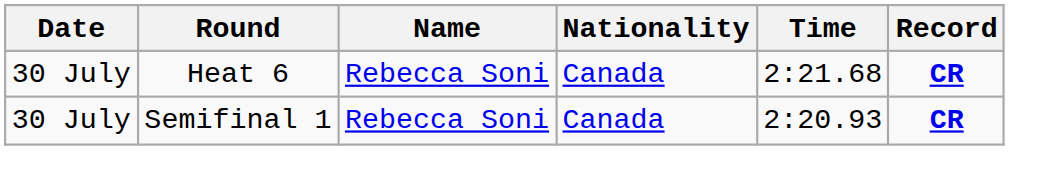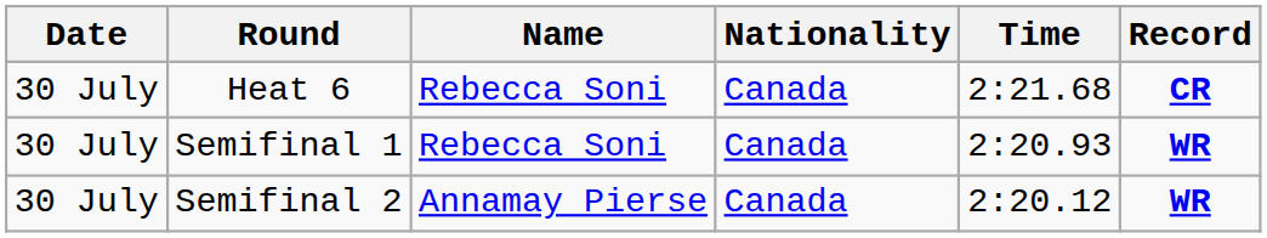 <table class="wikitable" style="text-align:center">
 <tr>
 <th>Date</th>
 <th>Round</th>
 <th>Name</th>
 <th>Nationality</th>
 <th>Time</th>
 <th>Record</th>
 </tr>
 <tr>
 <td>30 July</td>
 <td>Heat 6</td>
 <td align="left"><a href='#'>Rebecca Soni</a></td>
 <td align="left"> <a href='#'>Canada</a></td>
 <td>2:21.68</td>
 <td><strong><a href='#'>CR</a></strong></td>
 </tr>
 <tr>
 <td>30 July</td>
 <td>Semifinal 1</td>
 <td align="left"><a href='#'>Rebecca Soni</a></td>
 <td align="left"> <a href='#'>Canada</a></td>
 <td>2:20.93</td>
-<td><strong><a href='#'>CR</a></strong></td>
+<td><strong><a href='#'>WR</a></strong></td>
+</tr>
+<tr>
+<td>30 July</td>
+<td>Semifinal 2</td>
+<td align="left"><a href='#'>Annamay Pierse</a></td>
+<td align="left"> <a href='#'>Canada</a></td>
+<td>2:20.12</td>
+<td><strong><a href='#'>WR</a></strong></td>
 </tr>
 </table>
